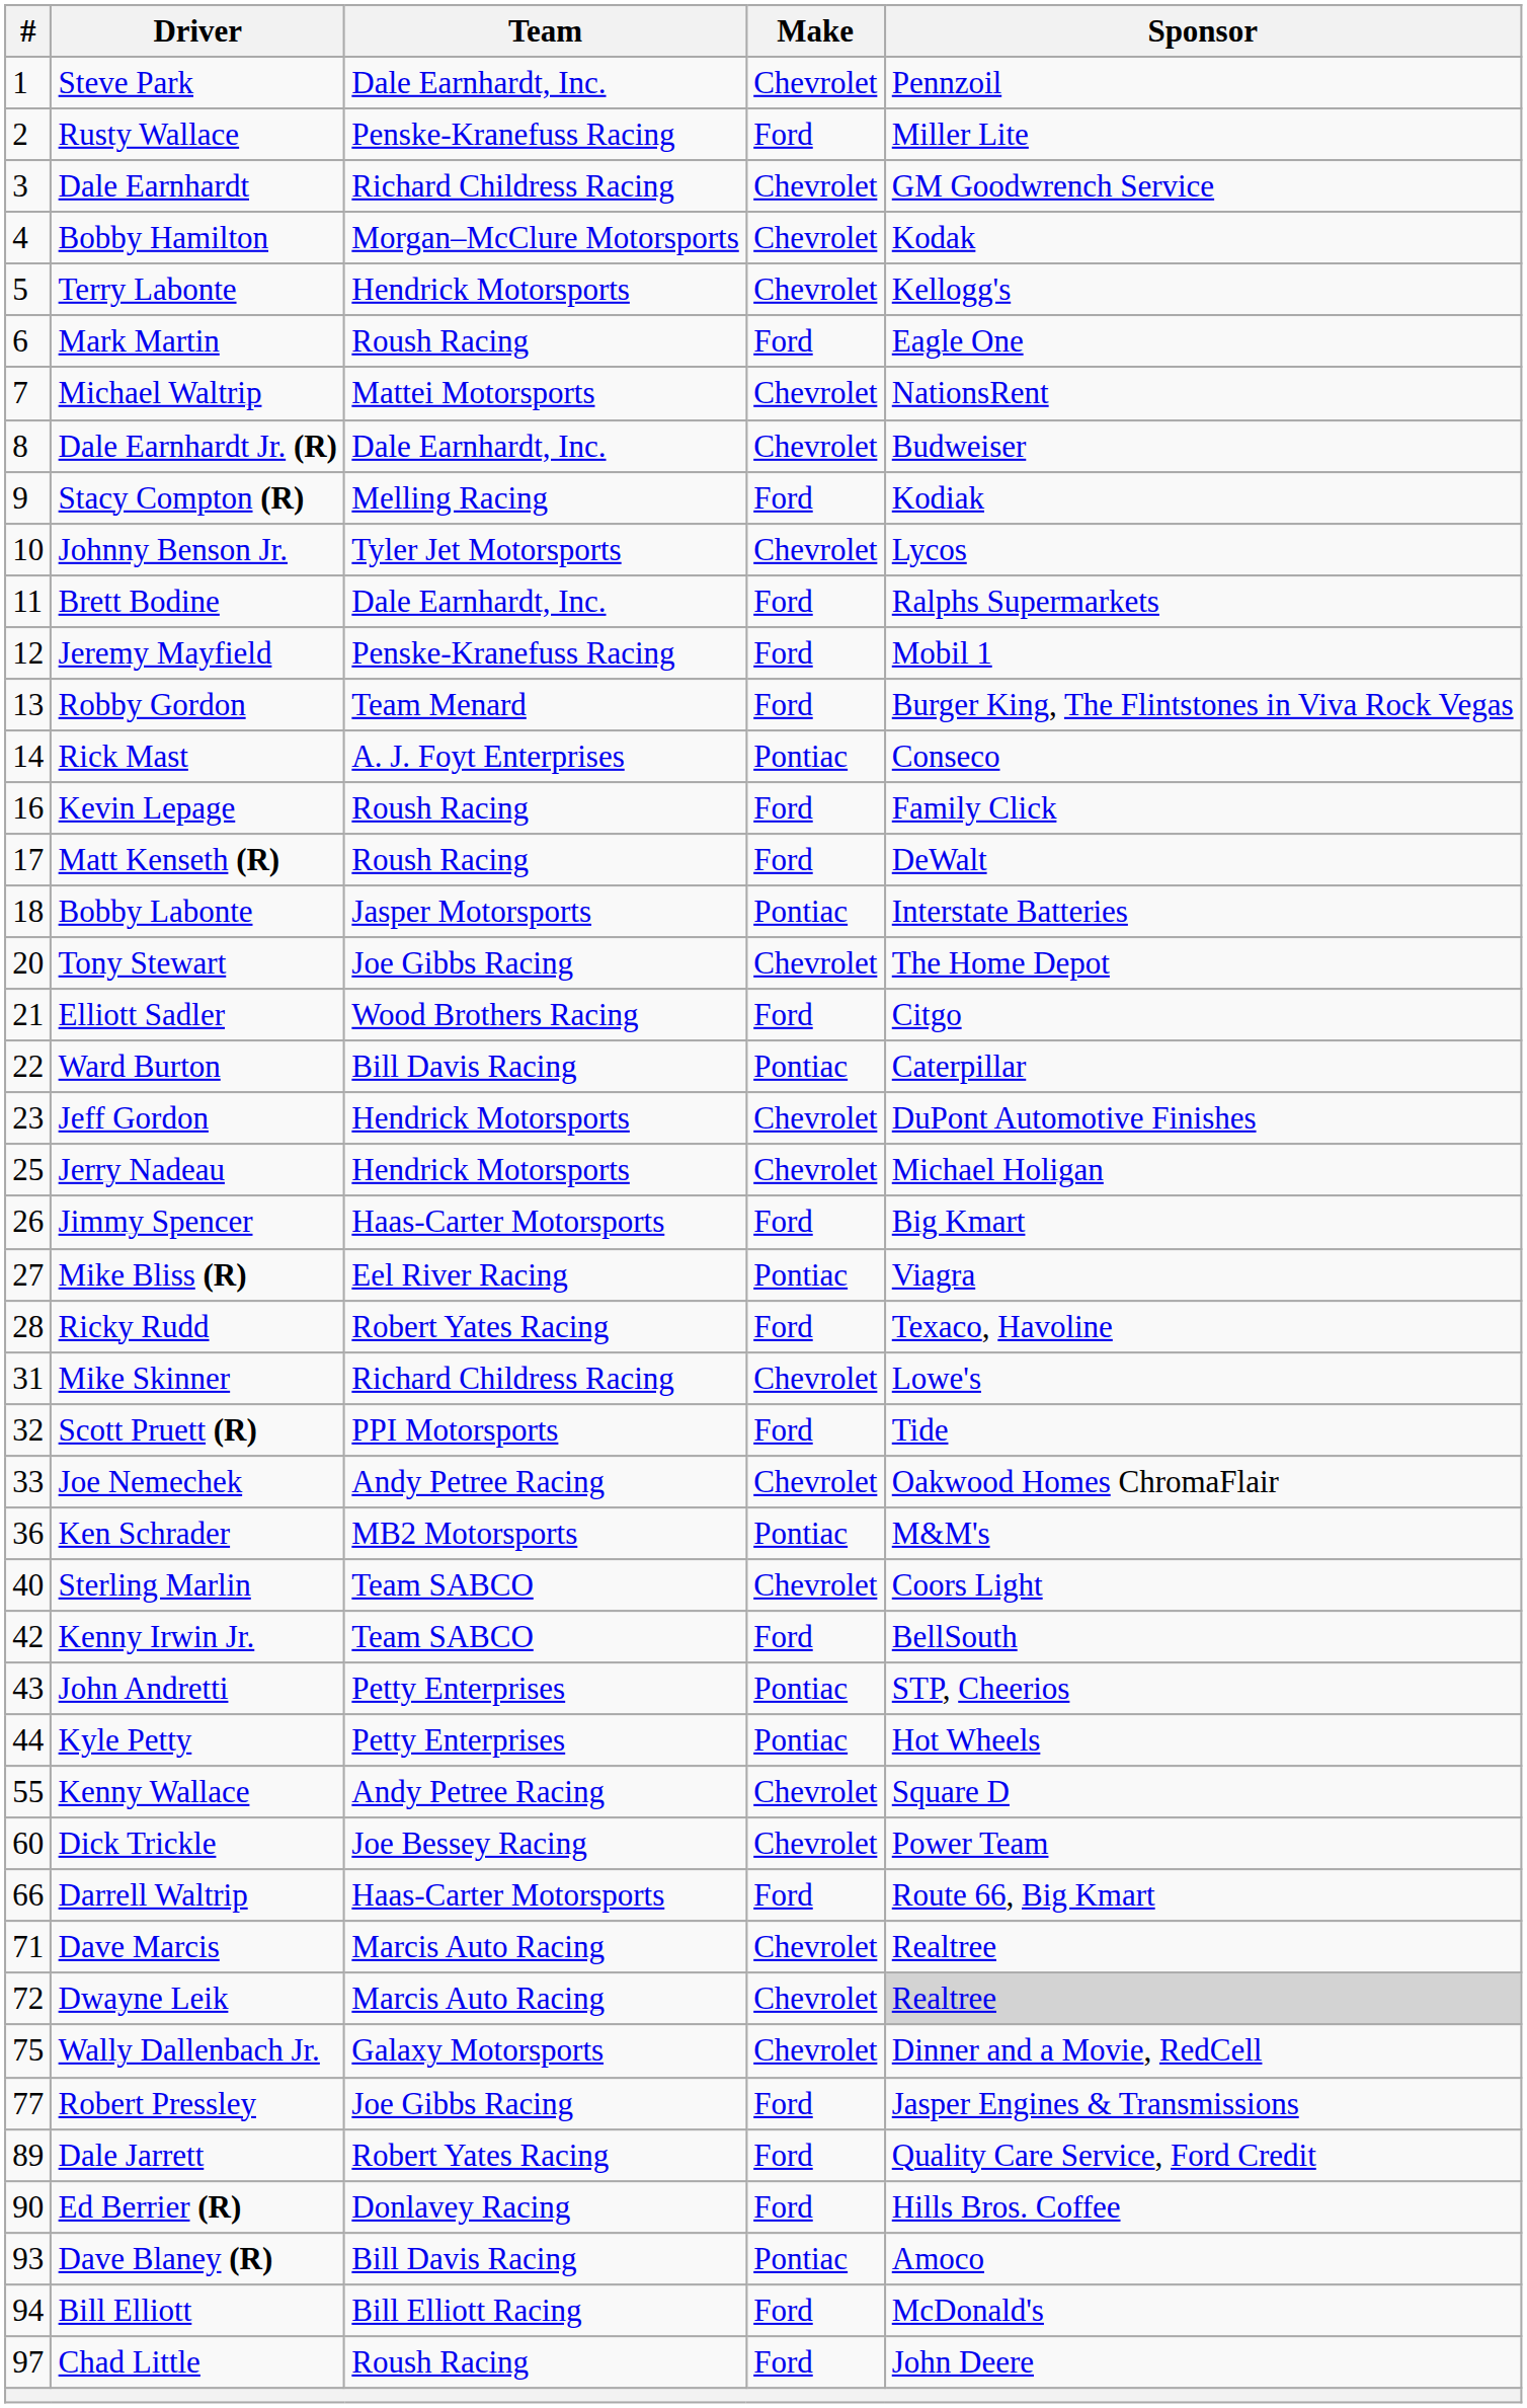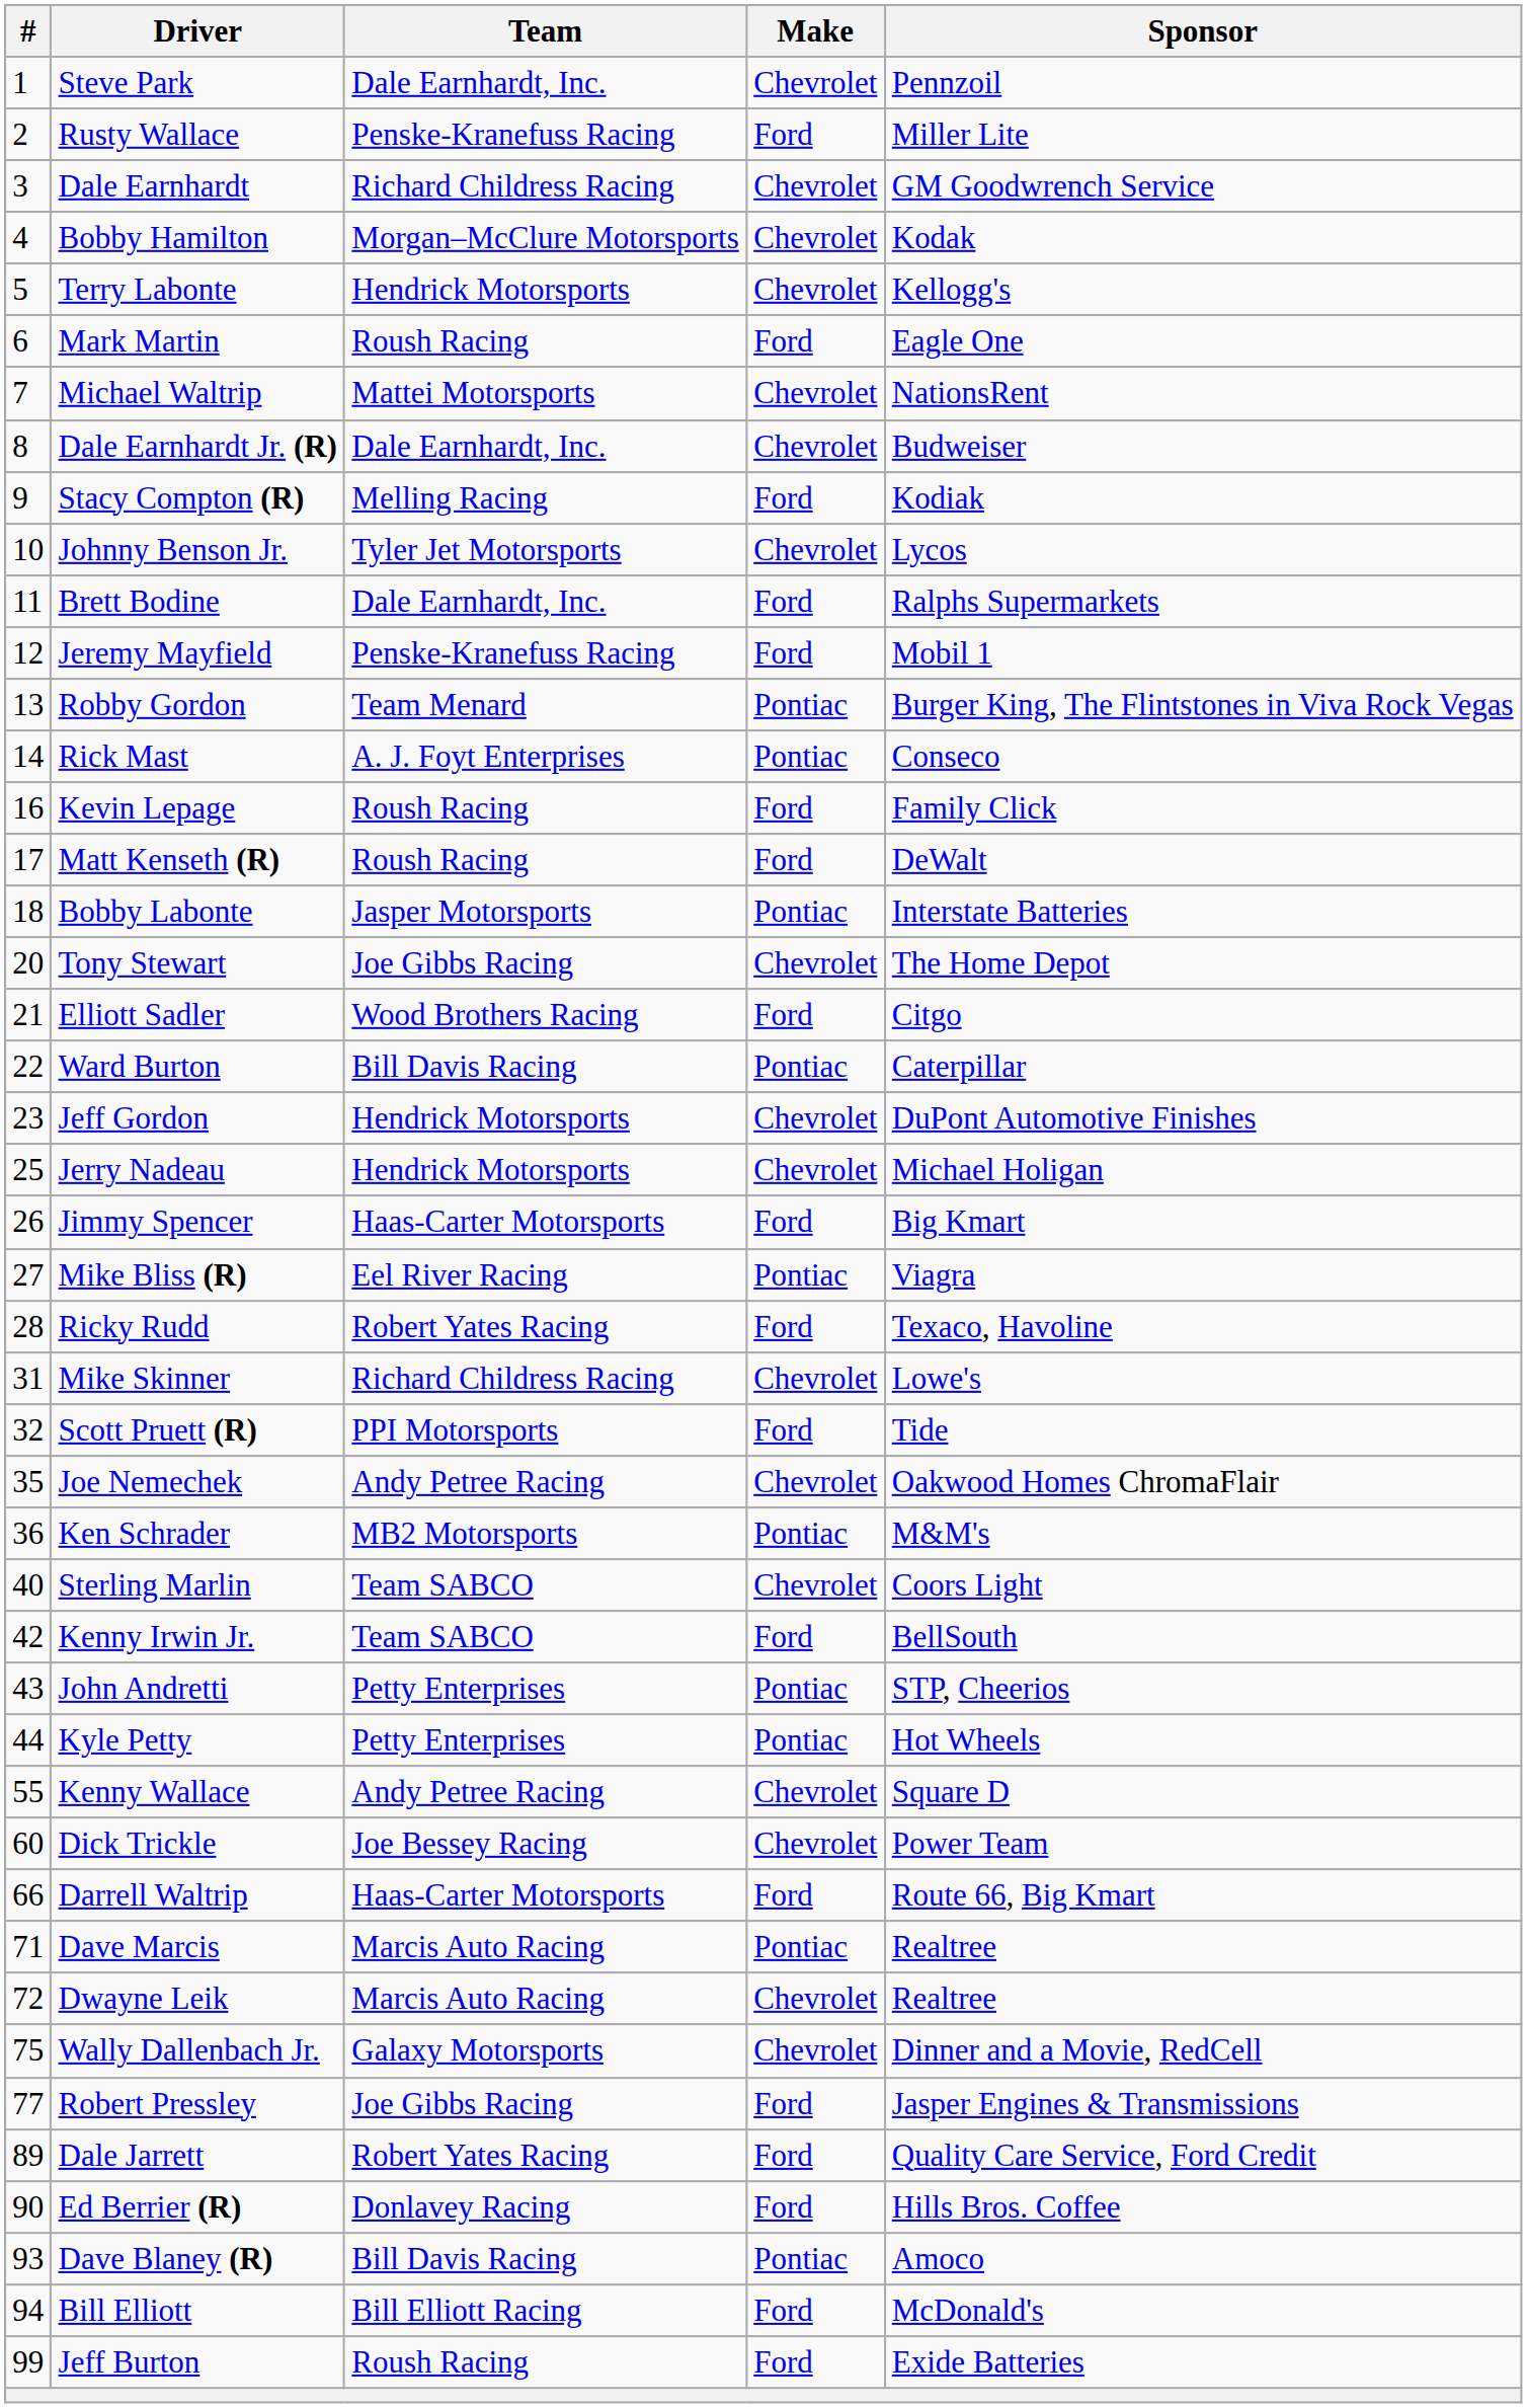 <table class="wikitable" style="font-size:95%">
 <tr>
 <th>#</th>
 <th>Driver</th>
 <th>Team</th>
 <th>Make</th>
 <th>Sponsor</th>
 </tr>
 <tr>
 <td>1</td>
 <td><a href='#'>Steve Park</a></td>
 <td><a href='#'>Dale Earnhardt, Inc.</a></td>
 <td><a href='#'>Chevrolet</a></td>
 <td><a href='#'>Pennzoil</a></td>
 </tr>
 <tr>
 <td>2</td>
 <td><a href='#'>Rusty Wallace</a></td>
 <td><a href='#'>Penske-Kranefuss Racing</a></td>
 <td><a href='#'>Ford</a></td>
 <td><a href='#'>Miller Lite</a></td>
 </tr>
 <tr>
 <td>3</td>
 <td><a href='#'>Dale Earnhardt</a></td>
 <td><a href='#'>Richard Childress Racing</a></td>
 <td><a href='#'>Chevrolet</a></td>
 <td><a href='#'>GM Goodwrench Service</a></td>
 </tr>
 <tr>
 <td>4</td>
 <td><a href='#'>Bobby Hamilton</a></td>
 <td><a href='#'>Morgan–McClure Motorsports</a></td>
 <td><a href='#'>Chevrolet</a></td>
 <td><a href='#'>Kodak</a></td>
 </tr>
 <tr>
 <td>5</td>
 <td><a href='#'>Terry Labonte</a></td>
 <td><a href='#'>Hendrick Motorsports</a></td>
 <td><a href='#'>Chevrolet</a></td>
 <td><a href='#'>Kellogg's</a></td>
 </tr>
 <tr>
 <td>6</td>
 <td><a href='#'>Mark Martin</a></td>
 <td><a href='#'>Roush Racing</a></td>
 <td><a href='#'>Ford</a></td>
 <td><a href='#'>Eagle One</a></td>
 </tr>
 <tr>
 <td>7</td>
 <td><a href='#'>Michael Waltrip</a></td>
 <td><a href='#'>Mattei Motorsports</a></td>
 <td><a href='#'>Chevrolet</a></td>
 <td><a href='#'>NationsRent</a></td>
 </tr>
 <tr>
 <td>8</td>
 <td><a href='#'>Dale Earnhardt Jr.</a> <strong>(R)</strong></td>
 <td><a href='#'>Dale Earnhardt, Inc.</a></td>
 <td><a href='#'>Chevrolet</a></td>
 <td><a href='#'>Budweiser</a></td>
 </tr>
 <tr>
 <td>9</td>
 <td><a href='#'>Stacy Compton</a> <strong>(R)</strong></td>
 <td><a href='#'>Melling Racing</a></td>
 <td><a href='#'>Ford</a></td>
 <td><a href='#'>Kodiak</a></td>
 </tr>
 <tr>
 <td>10</td>
 <td><a href='#'>Johnny Benson Jr.</a></td>
 <td><a href='#'>Tyler Jet Motorsports</a></td>
 <td><a href='#'>Chevrolet</a></td>
 <td><a href='#'>Lycos</a></td>
 </tr>
 <tr>
 <td>11</td>
 <td><a href='#'>Brett Bodine</a></td>
 <td><a href='#'>Dale Earnhardt, Inc.</a></td>
 <td><a href='#'>Ford</a></td>
 <td><a href='#'>Ralphs Supermarkets</a></td>
 </tr>
 <tr>
 <td>12</td>
 <td><a href='#'>Jeremy Mayfield</a></td>
 <td><a href='#'>Penske-Kranefuss Racing</a></td>
 <td><a href='#'>Ford</a></td>
 <td><a href='#'>Mobil 1</a></td>
 </tr>
 <tr>
 <td>13</td>
 <td><a href='#'>Robby Gordon</a></td>
 <td><a href='#'>Team Menard</a></td>
-<td><a href='#'>Ford</a></td>
+<td><a href='#'>Pontiac</a></td>
 <td><a href='#'>Burger King</a>, <a href='#'>The Flintstones in Viva Rock Vegas</a></td>
 </tr>
 <tr>
 <td>14</td>
 <td><a href='#'>Rick Mast</a></td>
 <td><a href='#'>A. J. Foyt Enterprises</a></td>
 <td><a href='#'>Pontiac</a></td>
 <td><a href='#'>Conseco</a></td>
 </tr>
 <tr>
 <td>16</td>
 <td><a href='#'>Kevin Lepage</a></td>
 <td><a href='#'>Roush Racing</a></td>
 <td><a href='#'>Ford</a></td>
 <td><a href='#'>Family Click</a></td>
 </tr>
 <tr>
 <td>17</td>
 <td><a href='#'>Matt Kenseth</a> <strong>(R)</strong></td>
 <td><a href='#'>Roush Racing</a></td>
 <td><a href='#'>Ford</a></td>
 <td><a href='#'>DeWalt</a></td>
 </tr>
 <tr>
 <td>18</td>
 <td><a href='#'>Bobby Labonte</a></td>
 <td><a href='#'>Jasper Motorsports</a></td>
 <td><a href='#'>Pontiac</a></td>
 <td><a href='#'>Interstate Batteries</a></td>
 </tr>
 <tr>
 <td>20</td>
 <td><a href='#'>Tony Stewart</a></td>
 <td><a href='#'>Joe Gibbs Racing</a></td>
 <td><a href='#'>Chevrolet</a></td>
 <td><a href='#'>The Home Depot</a></td>
 </tr>
 <tr>
 <td>21</td>
 <td><a href='#'>Elliott Sadler</a></td>
 <td><a href='#'>Wood Brothers Racing</a></td>
 <td><a href='#'>Ford</a></td>
 <td><a href='#'>Citgo</a></td>
 </tr>
 <tr>
 <td>22</td>
 <td><a href='#'>Ward Burton</a></td>
 <td><a href='#'>Bill Davis Racing</a></td>
 <td><a href='#'>Pontiac</a></td>
 <td><a href='#'>Caterpillar</a></td>
 </tr>
 <tr>
 <td>23</td>
 <td><a href='#'>Jeff Gordon</a></td>
 <td><a href='#'>Hendrick Motorsports</a></td>
 <td><a href='#'>Chevrolet</a></td>
 <td><a href='#'>DuPont Automotive Finishes</a></td>
 </tr>
 <tr>
 <td>25</td>
 <td><a href='#'>Jerry Nadeau</a></td>
 <td><a href='#'>Hendrick Motorsports</a></td>
 <td><a href='#'>Chevrolet</a></td>
 <td><a href='#'>Michael Holigan</a></td>
 </tr>
 <tr>
 <td>26</td>
 <td><a href='#'>Jimmy Spencer</a></td>
 <td><a href='#'>Haas-Carter Motorsports</a></td>
 <td><a href='#'>Ford</a></td>
 <td><a href='#'>Big Kmart</a></td>
 </tr>
 <tr>
 <td>27</td>
 <td><a href='#'>Mike Bliss</a> <strong>(R)</strong></td>
 <td><a href='#'>Eel River Racing</a></td>
 <td><a href='#'>Pontiac</a></td>
 <td><a href='#'>Viagra</a></td>
 </tr>
 <tr>
 <td>28</td>
 <td><a href='#'>Ricky Rudd</a></td>
 <td><a href='#'>Robert Yates Racing</a></td>
 <td><a href='#'>Ford</a></td>
 <td><a href='#'>Texaco</a>, <a href='#'>Havoline</a></td>
 </tr>
 <tr>
 <td>31</td>
 <td><a href='#'>Mike Skinner</a></td>
 <td><a href='#'>Richard Childress Racing</a></td>
 <td><a href='#'>Chevrolet</a></td>
 <td><a href='#'>Lowe's</a></td>
 </tr>
 <tr>
 <td>32</td>
 <td><a href='#'>Scott Pruett</a> <strong>(R)</strong></td>
 <td><a href='#'>PPI Motorsports</a></td>
 <td><a href='#'>Ford</a></td>
 <td><a href='#'>Tide</a></td>
 </tr>
 <tr>
-<td>33</td>
+<td>35</td>
 <td><a href='#'>Joe Nemechek</a></td>
 <td><a href='#'>Andy Petree Racing</a></td>
 <td><a href='#'>Chevrolet</a></td>
 <td><a href='#'>Oakwood Homes</a> ChromaFlair</td>
 </tr>
 <tr>
 <td>36</td>
 <td><a href='#'>Ken Schrader</a></td>
 <td><a href='#'>MB2 Motorsports</a></td>
 <td><a href='#'>Pontiac</a></td>
 <td><a href='#'>M&M's</a></td>
 </tr>
 <tr>
 <td>40</td>
 <td><a href='#'>Sterling Marlin</a></td>
 <td><a href='#'>Team SABCO</a></td>
 <td><a href='#'>Chevrolet</a></td>
 <td><a href='#'>Coors Light</a></td>
 </tr>
 <tr>
 <td>42</td>
 <td><a href='#'>Kenny Irwin Jr.</a></td>
 <td><a href='#'>Team SABCO</a></td>
 <td><a href='#'>Ford</a></td>
 <td><a href='#'>BellSouth</a></td>
 </tr>
 <tr>
 <td>43</td>
 <td><a href='#'>John Andretti</a></td>
 <td><a href='#'>Petty Enterprises</a></td>
 <td><a href='#'>Pontiac</a></td>
 <td><a href='#'>STP</a>, <a href='#'>Cheerios</a></td>
 </tr>
 <tr>
 <td>44</td>
 <td><a href='#'>Kyle Petty</a></td>
 <td><a href='#'>Petty Enterprises</a></td>
 <td><a href='#'>Pontiac</a></td>
 <td><a href='#'>Hot Wheels</a></td>
 </tr>
 <tr>
 <td>55</td>
 <td><a href='#'>Kenny Wallace</a></td>
 <td><a href='#'>Andy Petree Racing</a></td>
 <td><a href='#'>Chevrolet</a></td>
 <td><a href='#'>Square D</a></td>
 </tr>
 <tr>
 <td>60</td>
 <td><a href='#'>Dick Trickle</a></td>
 <td><a href='#'>Joe Bessey Racing</a></td>
 <td><a href='#'>Chevrolet</a></td>
 <td><a href='#'>Power Team</a></td>
 </tr>
 <tr>
 <td>66</td>
 <td><a href='#'>Darrell Waltrip</a></td>
 <td><a href='#'>Haas-Carter Motorsports</a></td>
 <td><a href='#'>Ford</a></td>
 <td><a href='#'>Route 66</a>, <a href='#'>Big Kmart</a></td>
 </tr>
 <tr>
 <td>71</td>
 <td><a href='#'>Dave Marcis</a></td>
 <td><a href='#'>Marcis Auto Racing</a></td>
-<td><a href='#'>Chevrolet</a></td>
+<td><a href='#'>Pontiac</a></td>
 <td><a href='#'>Realtree</a></td>
 </tr>
 <tr>
 <td>72</td>
 <td><a href='#'>Dwayne Leik</a></td>
 <td><a href='#'>Marcis Auto Racing</a></td>
 <td><a href='#'>Chevrolet</a></td>
-<td style="background: lightgrey;"><a href='#'>Realtree</a></td>
+<td><a href='#'>Realtree</a></td>
 </tr>
 <tr>
 <td>75</td>
 <td><a href='#'>Wally Dallenbach Jr.</a></td>
 <td><a href='#'>Galaxy Motorsports</a></td>
 <td><a href='#'>Chevrolet</a></td>
 <td><a href='#'>Dinner and a Movie</a>, <a href='#'>RedCell</a></td>
 </tr>
 <tr>
 <td>77</td>
 <td><a href='#'>Robert Pressley</a></td>
 <td><a href='#'>Joe Gibbs Racing</a></td>
 <td><a href='#'>Ford</a></td>
 <td><a href='#'>Jasper Engines & Transmissions</a></td>
 </tr>
 <tr>
 <td>89</td>
 <td><a href='#'>Dale Jarrett</a></td>
 <td><a href='#'>Robert Yates Racing</a></td>
 <td><a href='#'>Ford</a></td>
 <td><a href='#'>Quality Care Service</a>, <a href='#'>Ford Credit</a></td>
 </tr>
 <tr>
 <td>90</td>
 <td><a href='#'>Ed Berrier</a> <strong>(R)</strong></td>
 <td><a href='#'>Donlavey Racing</a></td>
 <td><a href='#'>Ford</a></td>
 <td><a href='#'>Hills Bros. Coffee</a></td>
 </tr>
 <tr>
 <td>93</td>
 <td><a href='#'>Dave Blaney</a> <strong>(R)</strong></td>
 <td><a href='#'>Bill Davis Racing</a></td>
 <td><a href='#'>Pontiac</a></td>
 <td><a href='#'>Amoco</a></td>
 </tr>
 <tr>
 <td>94</td>
 <td><a href='#'>Bill Elliott</a></td>
 <td><a href='#'>Bill Elliott Racing</a></td>
 <td><a href='#'>Ford</a></td>
 <td><a href='#'>McDonald's</a></td>
 </tr>
 <tr>
-<td>97</td>
-<td><a href='#'>Chad Little</a></td>
+<td>99</td>
+<td><a href='#'>Jeff Burton</a></td>
 <td><a href='#'>Roush Racing</a></td>
 <td><a href='#'>Ford</a></td>
-<td><a href='#'>John Deere</a></td>
+<td><a href='#'>Exide Batteries</a></td>
 </tr>
 <tr>
 <th colspan="5"></th>
 </tr>
 </table>
